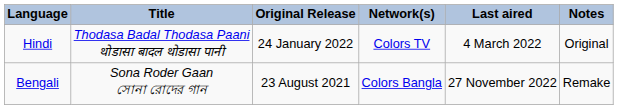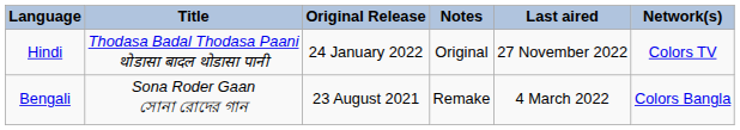 <table class="wikitable sortable" style="text-align:center;">
 <tr>
 <th style="background:LightSteelBlue;">Language</th>
 <th style="background:LightSteelBlue;">Title</th>
 <th style="background:LightSteelBlue;">Original Release</th>
+<th style="background:LightSteelBlue;">Notes</th>
+<th style="background:LightSteelBlue;">Last aired</th>
 <th style="background:LightSteelBlue;">Network(s)</th>
-<th style="background:LightSteelBlue;">Last aired</th>
-<th style="background:LightSteelBlue;">Notes</th>
 </tr>
 <tr>
 <td><a href='#'>Hindi</a></td>
 <td><em><a href='#'>Thodasa Badal Thodasa Paani</a></em> <br> <em>थोडासा बादल थोडासा पानी</em></td>
 <td>24 January 2022</td>
+<td>Original</td>
+<td>27 November 2022</td>
 <td><a href='#'>Colors TV</a></td>
-<td>4 March 2022</td>
-<td>Original</td>
 </tr>
 <tr>
 <td><a href='#'>Bengali</a></td>
 <td><em>Sona Roder Gaan</em> <br> <em>সোনা রোদের গান</em></td>
 <td>23 August 2021</td>
+<td>Remake</td>
+<td>4 March 2022</td>
 <td><a href='#'>Colors Bangla</a></td>
-<td>27 November 2022</td>
-<td>Remake</td>
 </tr>
 </table>
